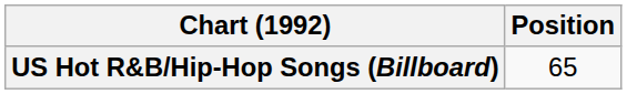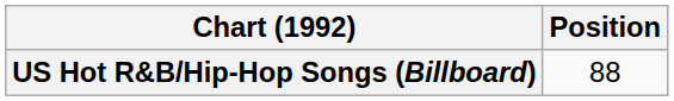 <table class="wikitable plainrowheaders" style="text-align:center">
 <tr>
 <th scope="col">Chart (1992)</th>
 <th scope="col">Position</th>
 </tr>
 <tr>
 <th scope="row">US Hot R&B/Hip-Hop Songs (<em>Billboard</em>)</th>
-<td>65</td>
+<td>88</td>
 </tr>
 </table>
